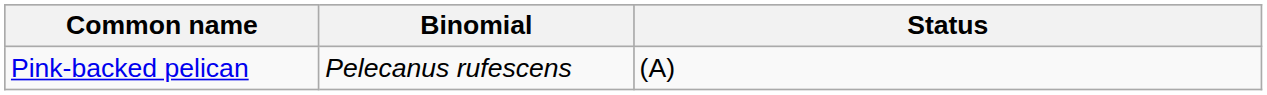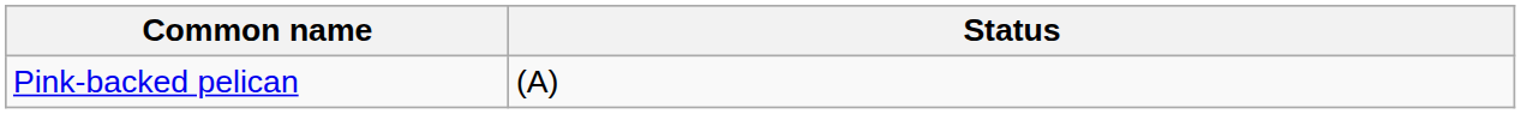 <table width=60% class="wikitable">
 <tr>
 <th width=15%>Common name</th>
-<th width=15%>Binomial</th>
 <th width=30%>Status</th>
 </tr>
 <tr>
 <td><a href='#'>Pink-backed pelican</a></td>
-<td><em>Pelecanus rufescens</em></td>
 <td>(A)</td>
 </tr>
 </table>
